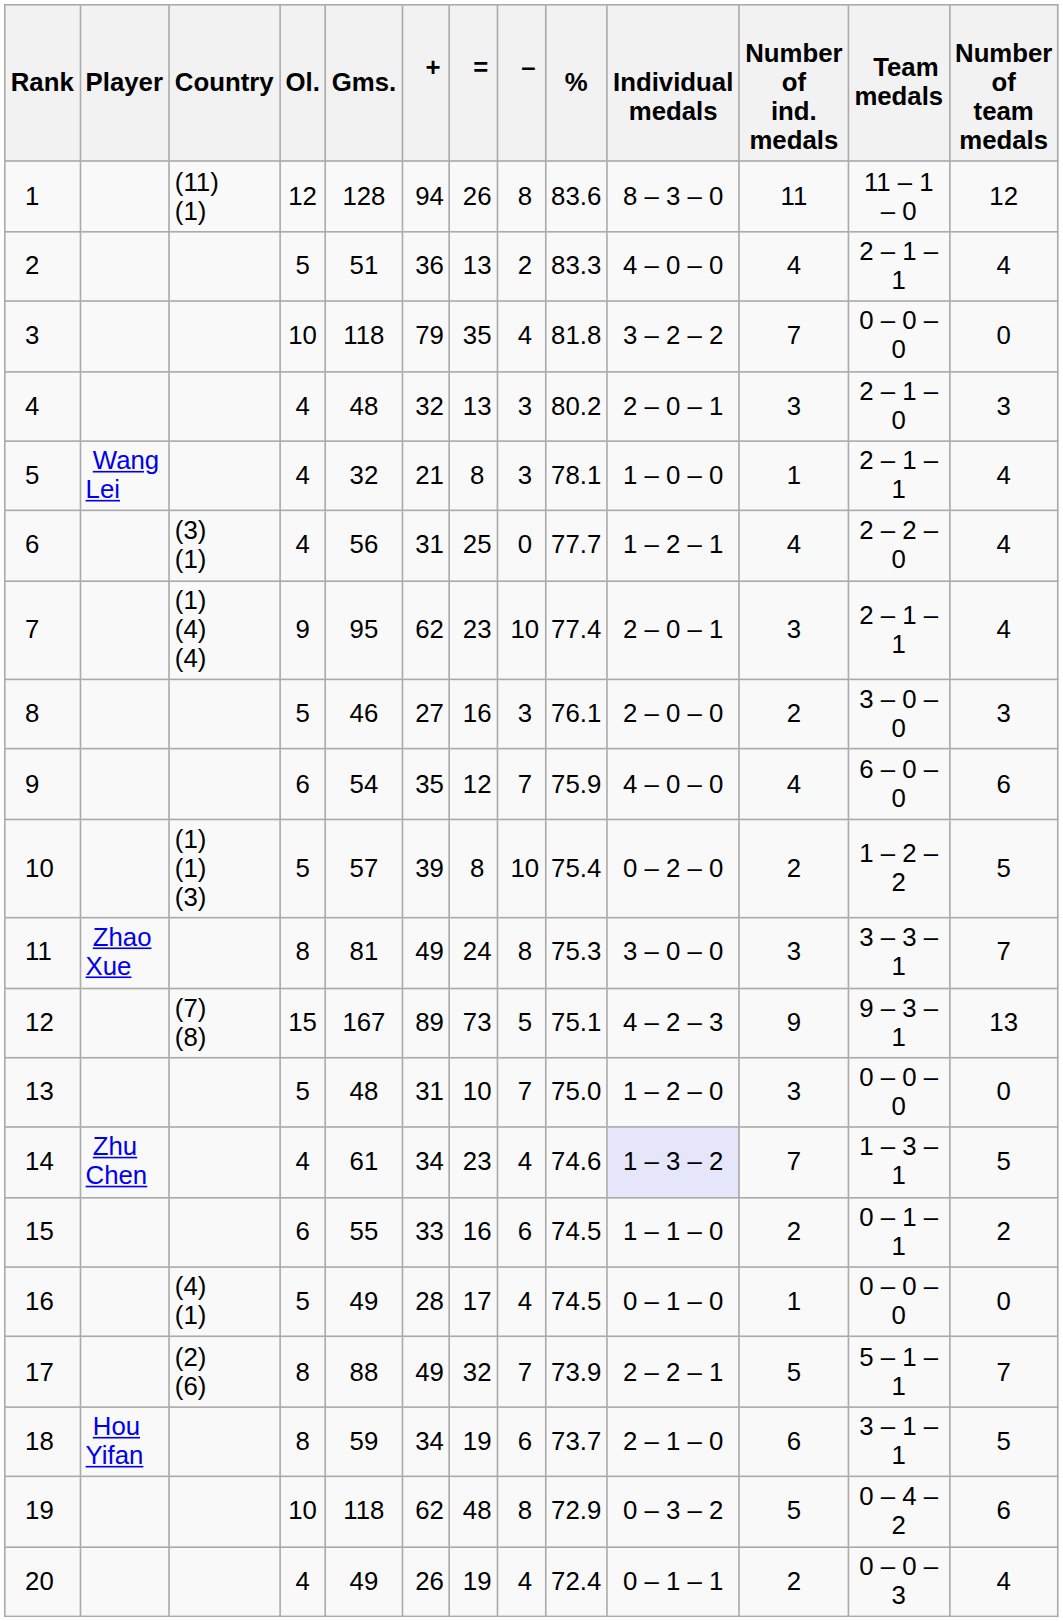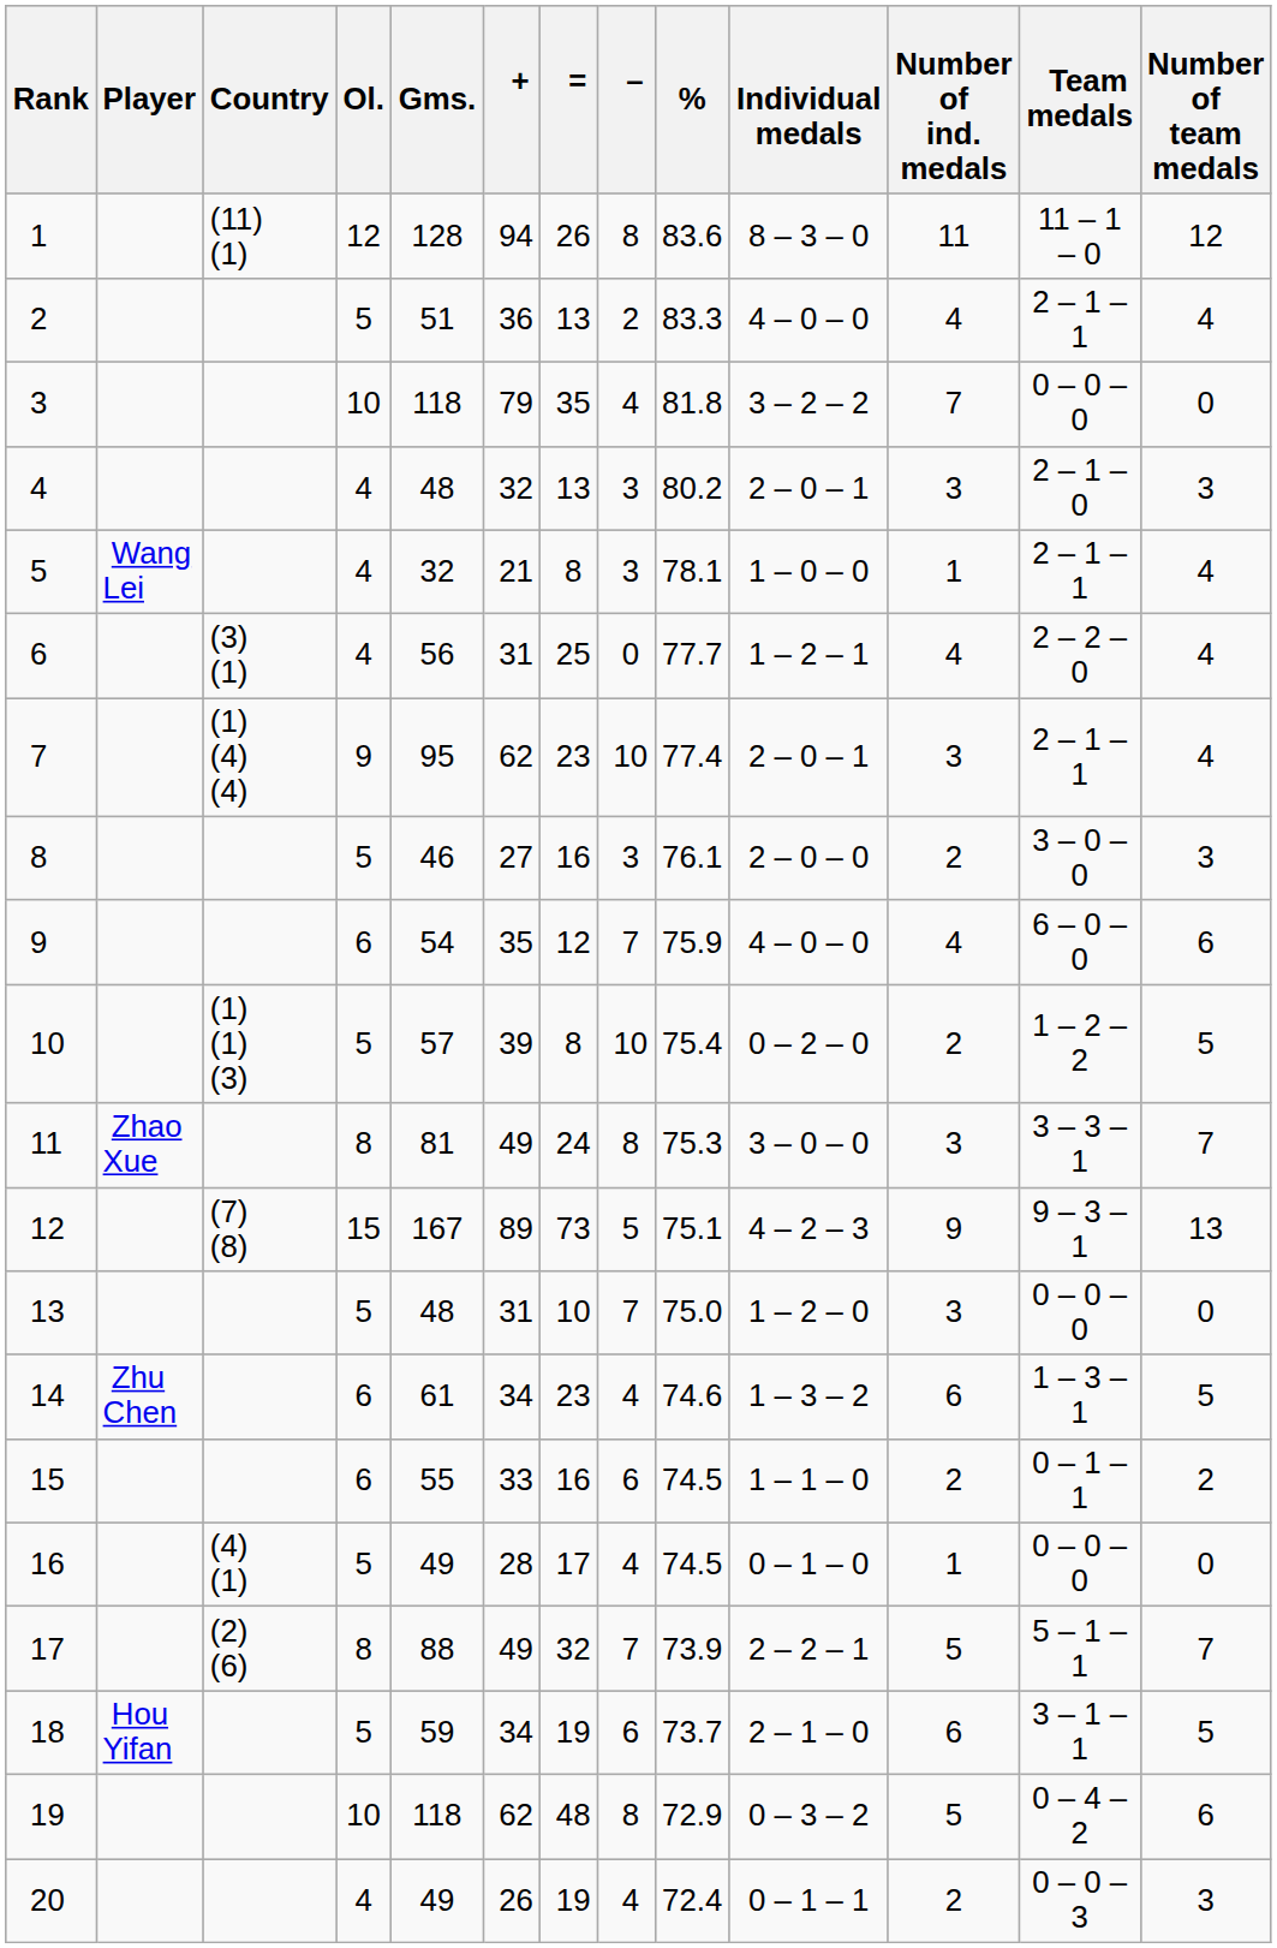 <table class="wikitable sortable" style="text-align:left;">
 <tr>
 <th>Rank<br></th>
 <th>Player</th>
 <th>      Country      </th>
 <th>Ol.</th>
 <th>Gms.</th>
 <th class="unsortable">  +  </th>
 <th class="unsortable">  =  </th>
 <th class="unsortable">  –  </th>
 <th> % </th>
 <th class="unsortable">  Individual<br>medals</th>
 <th>  Number of<br>ind. medals</th>
 <th class="unsortable">  Team medals</th>
 <th>  Number of<br> team medals</th>
 </tr>
 <tr>
 <td>  1</td>
 <td> </td>
 <td> (11)<br>  (1)</td>
 <td style="text-align:center">12</td>
 <td style="text-align:center">128</td>
 <td> 94</td>
 <td> 26</td>
 <td>  8</td>
 <td style="text-align:center">83.6</td>
 <td style="text-align:center">8 – 3 – 0</td>
 <td style="text-align:center">11</td>
 <td style="text-align:center">11 – 1 – 0</td>
 <td style="text-align:center">12</td>
 </tr>
 <tr>
 <td>  2</td>
 <td> </td>
 <td></td>
 <td style="text-align:center">5</td>
 <td style="text-align:center">51</td>
 <td> 36</td>
 <td> 13</td>
 <td>  2</td>
 <td style="text-align:center">83.3</td>
 <td style="text-align:center">4 – 0 – 0</td>
 <td style="text-align:center">4</td>
 <td style="text-align:center">2 – 1 – 1</td>
 <td style="text-align:center">4</td>
 </tr>
 <tr>
 <td>  3</td>
 <td> </td>
 <td></td>
 <td style="text-align:center">10</td>
 <td style="text-align:center">118</td>
 <td> 79</td>
 <td> 35</td>
 <td>  4</td>
 <td style="text-align:center">81.8</td>
 <td style="text-align:center">3 – 2 – 2</td>
 <td style="text-align:center">7</td>
 <td style="text-align:center">0 – 0 – 0</td>
 <td style="text-align:center">0</td>
 </tr>
 <tr>
 <td>  4</td>
 <td> </td>
 <td></td>
 <td style="text-align:center">4</td>
 <td style="text-align:center">48</td>
 <td> 32</td>
 <td> 13</td>
 <td>  3</td>
 <td style="text-align:center">80.2</td>
 <td style="text-align:center">2 – 0 – 1</td>
 <td style="text-align:center">3</td>
 <td style="text-align:center">2 – 1 – 0</td>
 <td style="text-align:center">3</td>
 </tr>
 <tr>
 <td>  5</td>
 <td> <a href='#'>Wang Lei</a></td>
 <td></td>
 <td style="text-align:center">4</td>
 <td style="text-align:center">32</td>
 <td> 21</td>
 <td>  8</td>
 <td>  3</td>
 <td style="text-align:center">78.1</td>
 <td style="text-align:center">1 – 0 – 0</td>
 <td style="text-align:center">1</td>
 <td style="text-align:center">2 – 1 – 1</td>
 <td style="text-align:center">4</td>
 </tr>
 <tr>
 <td>  6</td>
 <td> </td>
 <td> (3)<br>  (1)</td>
 <td style="text-align:center">4</td>
 <td style="text-align:center">56</td>
 <td> 31</td>
 <td> 25</td>
 <td>  0</td>
 <td style="text-align:center">77.7</td>
 <td style="text-align:center">1 – 2 – 1</td>
 <td style="text-align:center">4</td>
 <td style="text-align:center">2 – 2 – 0</td>
 <td style="text-align:center">4</td>
 </tr>
 <tr>
 <td>  7</td>
 <td> </td>
 <td> (1)<br> (4)<br> (4)</td>
 <td style="text-align:center">9</td>
 <td style="text-align:center">95</td>
 <td> 62</td>
 <td> 23</td>
 <td> 10</td>
 <td style="text-align:center">77.4</td>
 <td style="text-align:center">2 – 0 – 1</td>
 <td style="text-align:center">3</td>
 <td style="text-align:center">2 – 1 – 1</td>
 <td style="text-align:center">4</td>
 </tr>
 <tr>
 <td>  8</td>
 <td> </td>
 <td></td>
 <td style="text-align:center">5</td>
 <td style="text-align:center">46</td>
 <td> 27</td>
 <td> 16</td>
 <td>  3</td>
 <td style="text-align:center">76.1</td>
 <td style="text-align:center">2 – 0 – 0</td>
 <td style="text-align:center">2</td>
 <td style="text-align:center">3 – 0 – 0</td>
 <td style="text-align:center">3</td>
 </tr>
 <tr>
 <td>  9</td>
 <td> </td>
 <td></td>
 <td style="text-align:center">6</td>
 <td style="text-align:center">54</td>
 <td> 35</td>
 <td> 12</td>
 <td>  7</td>
 <td style="text-align:center">75.9</td>
 <td style="text-align:center">4 – 0 – 0</td>
 <td style="text-align:center">4</td>
 <td style="text-align:center">6 – 0 – 0</td>
 <td style="text-align:center">6</td>
 </tr>
 <tr>
 <td>  10</td>
 <td> </td>
 <td> (1)<br> (1)<br> (3)</td>
 <td style="text-align:center">5</td>
 <td style="text-align:center">57</td>
 <td> 39</td>
 <td>  8</td>
 <td> 10</td>
 <td style="text-align:center">75.4</td>
 <td style="text-align:center">0 – 2 – 0</td>
 <td style="text-align:center">2</td>
 <td style="text-align:center">1 – 2 – 2</td>
 <td style="text-align:center">5</td>
 </tr>
 <tr>
 <td>  11</td>
 <td> <a href='#'>Zhao Xue</a></td>
 <td></td>
 <td style="text-align:center">8</td>
 <td style="text-align:center">81</td>
 <td> 49</td>
 <td> 24</td>
 <td>  8</td>
 <td style="text-align:center">75.3</td>
 <td style="text-align:center">3 – 0 – 0</td>
 <td style="text-align:center">3</td>
 <td style="text-align:center">3 – 3 – 1</td>
 <td style="text-align:center">7</td>
 </tr>
 <tr>
 <td>  12</td>
 <td> </td>
 <td> (7)<br>  (8)</td>
 <td style="text-align:center">15</td>
 <td style="text-align:center">167</td>
 <td> 89</td>
 <td> 73</td>
 <td>  5</td>
 <td style="text-align:center">75.1</td>
 <td style="text-align:center">4 – 2 – 3</td>
 <td style="text-align:center">9</td>
 <td style="text-align:center">9 – 3 – 1</td>
 <td style="text-align:center">13</td>
 </tr>
 <tr>
 <td>  13</td>
 <td> </td>
 <td></td>
 <td style="text-align:center">5</td>
 <td style="text-align:center">48</td>
 <td> 31</td>
 <td> 10</td>
 <td>  7</td>
 <td style="text-align:center">75.0</td>
 <td style="text-align:center">1 – 2 – 0</td>
 <td style="text-align:center">3</td>
 <td style="text-align:center">0 – 0 – 0</td>
 <td style="text-align:center">0</td>
 </tr>
 <tr>
 <td>  14</td>
 <td> <a href='#'>Zhu Chen</a></td>
 <td></td>
-<td style="text-align:center">4</td>
+<td style="text-align:center">6</td>
 <td style="text-align:center">61</td>
 <td> 34</td>
 <td> 23</td>
 <td>  4</td>
 <td style="text-align:center">74.6</td>
-<td style="background: lavender; text-align:center">1 – 3 – 2</td>
-<td style="text-align:center">7</td>
+<td style="text-align:center">1 – 3 – 2</td>
+<td style="text-align:center">6</td>
 <td style="text-align:center">1 – 3 – 1</td>
 <td style="text-align:center">5</td>
 </tr>
 <tr>
 <td>  15</td>
 <td> </td>
 <td></td>
 <td style="text-align:center">6</td>
 <td style="text-align:center">55</td>
 <td> 33</td>
 <td> 16</td>
 <td>  6</td>
 <td style="text-align:center">74.5</td>
 <td style="text-align:center">1 – 1 – 0</td>
 <td style="text-align:center">2</td>
 <td style="text-align:center">0 – 1 – 1</td>
 <td style="text-align:center">2</td>
 </tr>
 <tr>
 <td>  16</td>
 <td> </td>
 <td> (4)<br>  (1)</td>
 <td style="text-align:center">5</td>
 <td style="text-align:center">49</td>
 <td> 28</td>
 <td> 17</td>
 <td>  4</td>
 <td style="text-align:center">74.5</td>
 <td style="text-align:center">0 – 1 – 0</td>
 <td style="text-align:center">1</td>
 <td style="text-align:center">0 – 0 – 0</td>
 <td style="text-align:center">0</td>
 </tr>
 <tr>
 <td>  17</td>
 <td> </td>
 <td> (2)<br>  (6)</td>
 <td style="text-align:center">8</td>
 <td style="text-align:center">88</td>
 <td> 49</td>
 <td> 32</td>
 <td>  7</td>
 <td style="text-align:center">73.9</td>
 <td style="text-align:center">2 – 2 – 1</td>
 <td style="text-align:center">5</td>
 <td style="text-align:center">5 – 1 – 1</td>
 <td style="text-align:center">7</td>
 </tr>
 <tr>
 <td>  18</td>
 <td> <a href='#'>Hou Yifan</a></td>
 <td></td>
-<td style="text-align:center">8</td>
+<td style="text-align:center">5</td>
 <td style="text-align:center">59</td>
 <td> 34</td>
 <td> 19</td>
 <td>  6</td>
 <td style="text-align:center">73.7</td>
 <td style="text-align:center">2 – 1 – 0</td>
 <td style="text-align:center">6</td>
 <td style="text-align:center">3 – 1 – 1</td>
 <td style="text-align:center">5</td>
 </tr>
 <tr>
 <td>  19</td>
 <td> </td>
 <td></td>
 <td style="text-align:center">10</td>
 <td style="text-align:center">118</td>
 <td> 62</td>
 <td> 48</td>
 <td>  8</td>
 <td style="text-align:center">72.9</td>
 <td style="text-align:center">0 – 3 – 2</td>
 <td style="text-align:center">5</td>
 <td style="text-align:center">0 – 4 – 2</td>
 <td style="text-align:center">6</td>
 </tr>
 <tr>
 <td>  20</td>
 <td> </td>
 <td></td>
 <td style="text-align:center">4</td>
 <td style="text-align:center">49</td>
 <td> 26</td>
 <td> 19</td>
 <td>  4</td>
 <td style="text-align:center">72.4</td>
 <td style="text-align:center">0 – 1 – 1</td>
 <td style="text-align:center">2</td>
 <td style="text-align:center">0 – 0 – 3</td>
-<td style="text-align:center">4</td>
+<td style="text-align:center">3</td>
 </tr>
 </table>
